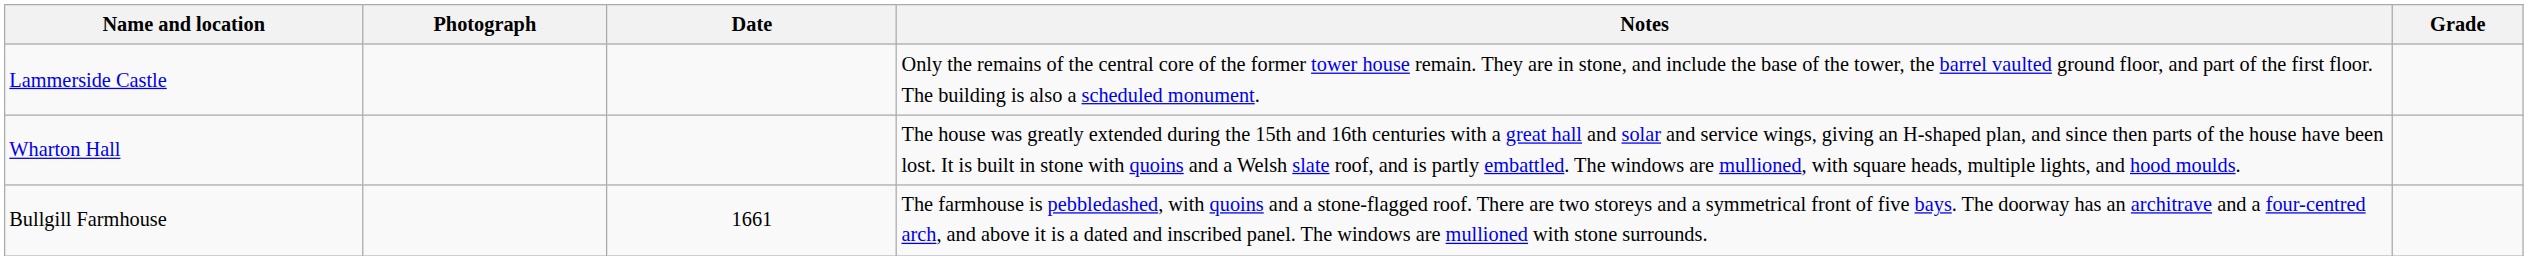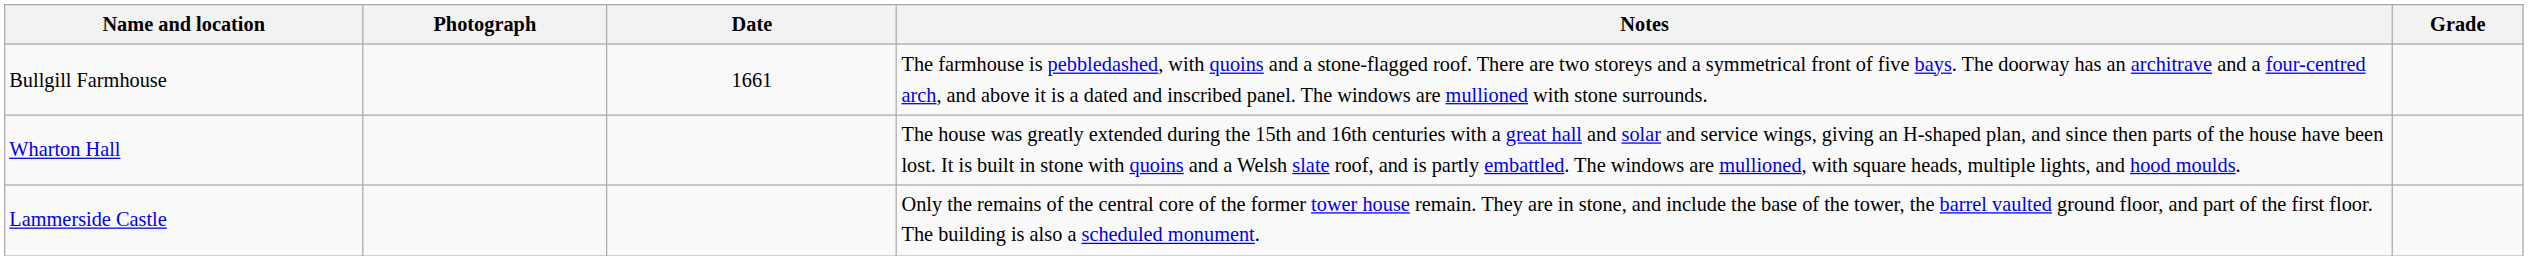 <table class="wikitable sortable plainrowheaders" style="width:100%; border:0; text-align:left; line-height:150%;">
 <tr>
 <th scope="col"  style="width:150px">Name and location</th>
 <th scope="col"  style="width:100px" class="unsortable">Photograph</th>
 <th scope="col"  style="width:120px">Date</th>
 <th scope="col"  style="width:650px" class="unsortable">Notes</th>
 <th scope="col"  style="width:50px">Grade</th>
 </tr>
 <tr>
-<td><a href='#'>Lammerside Castle</a><br><small></small></td>
+<td>Bullgill Farmhouse<br><small></small></td>
 <td></td>
-<td align="center"></td>
-<td>Only the remains of the central core of the former <a href='#'>tower house</a> remain.  They are in stone, and include the base of the tower, the <a href='#'>barrel vaulted</a> ground floor, and part of the first floor.  The building is also a <a href='#'>scheduled monument</a>.</td>
+<td align="center">1661</td>
+<td>The farmhouse is <a href='#'>pebbledashed</a>, with <a href='#'>quoins</a> and a stone-flagged roof.  There are two storeys and a symmetrical front of five <a href='#'>bays</a>.  The doorway has an <a href='#'>architrave</a> and a <a href='#'>four-centred arch</a>, and above it is a dated and inscribed panel.  The windows are <a href='#'>mullioned</a> with stone surrounds.</td>
 <td align="center" ></td>
 </tr>
 <tr>
 <td><a href='#'>Wharton Hall</a><br><small></small></td>
 <td></td>
 <td align="center"></td>
 <td>The house was greatly extended during the 15th and 16th centuries with a <a href='#'>great hall</a> and <a href='#'>solar</a> and service wings, giving an H-shaped plan, and since then parts of the house have been lost.  It is built in stone with <a href='#'>quoins</a> and a Welsh <a href='#'>slate</a> roof, and is partly <a href='#'>embattled</a>.  The windows are <a href='#'>mullioned</a>, with square heads, multiple lights, and <a href='#'>hood moulds</a>.</td>
 <td align="center" ></td>
 </tr>
 <tr>
-<td>Bullgill Farmhouse<br><small></small></td>
+<td><a href='#'>Lammerside Castle</a><br><small></small></td>
 <td></td>
-<td align="center">1661</td>
-<td>The farmhouse is <a href='#'>pebbledashed</a>, with <a href='#'>quoins</a> and a stone-flagged roof.  There are two storeys and a symmetrical front of five <a href='#'>bays</a>.  The doorway has an <a href='#'>architrave</a> and a <a href='#'>four-centred arch</a>, and above it is a dated and inscribed panel.  The windows are <a href='#'>mullioned</a> with stone surrounds.</td>
+<td align="center"></td>
+<td>Only the remains of the central core of the former <a href='#'>tower house</a> remain.  They are in stone, and include the base of the tower, the <a href='#'>barrel vaulted</a> ground floor, and part of the first floor.  The building is also a <a href='#'>scheduled monument</a>.</td>
 <td align="center" ></td>
 </tr>
 <tr>
 </tr>
 </table>
